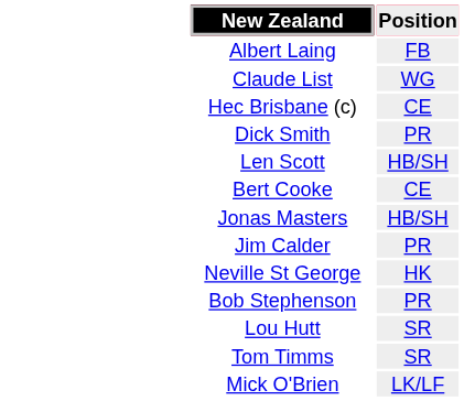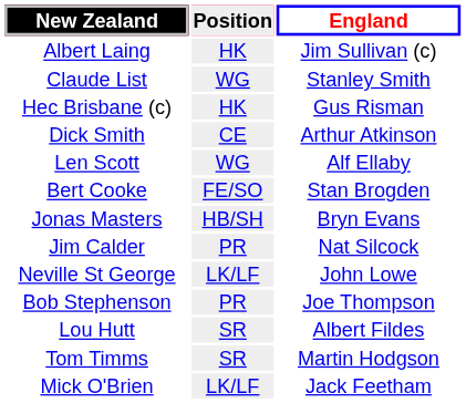 <table style="float:right; font-size:90%; margin-left:1em;  text-align:center">
 <tr style="background:#f03;">
 <th align="centre"  style="width:126px; border:2px solid silver; background:black; color:white;">New Zealand</th>
 <th style="text-align:center; background:#eee; color:black;">Position</th>
+<th align="centre"  style="width:126px; border:2px solid blue; background:white; color:red;">England</th>
 </tr>
 <tr>
 <td><a href='#'>Albert Laing</a></td>
-<td style="background:#eee;"><a href='#'>FB</a></td>
+<td style="background:#eee;"><a href='#'>HK</a></td>
+<td><a href='#'>Jim Sullivan</a> (c)</td>
 </tr>
 <tr>
 <td><a href='#'>Claude List</a></td>
 <td style="background:#eee;"><a href='#'>WG</a></td>
+<td><a href='#'>Stanley Smith</a></td>
 </tr>
 <tr>
 <td><a href='#'>Hec Brisbane</a> (c)</td>
-<td style="background:#eee;"><a href='#'>CE</a></td>
+<td style="background:#eee;"><a href='#'>HK</a></td>
+<td><a href='#'>Gus Risman</a></td>
 </tr>
 <tr>
 <td><a href='#'>Dick Smith</a></td>
-<td style="background:#eee;"><a href='#'>PR</a></td>
+<td style="background:#eee;"><a href='#'>CE</a></td>
+<td><a href='#'>Arthur Atkinson</a></td>
 </tr>
 <tr>
 <td><a href='#'>Len Scott</a></td>
-<td style="background:#eee;"><a href='#'>HB/SH</a></td>
+<td style="background:#eee;"><a href='#'>WG</a></td>
+<td><a href='#'>Alf Ellaby</a></td>
 </tr>
 <tr>
 <td><a href='#'>Bert Cooke</a></td>
-<td style="background:#eee;"><a href='#'>CE</a></td>
+<td style="background:#eee;"><a href='#'>FE/SO</a></td>
+<td><a href='#'>Stan Brogden</a></td>
 </tr>
 <tr>
 <td><a href='#'>Jonas Masters</a></td>
 <td style="background:#eee;"><a href='#'>HB/SH</a></td>
+<td><a href='#'>Bryn Evans</a></td>
 </tr>
 <tr>
 <td><a href='#'>Jim Calder</a></td>
 <td style="background:#eee;"><a href='#'>PR</a></td>
+<td><a href='#'>Nat Silcock</a></td>
 </tr>
 <tr>
 <td><a href='#'>Neville St George</a></td>
-<td style="background:#eee;"><a href='#'>HK</a></td>
+<td style="background:#eee;"><a href='#'>LK/LF</a></td>
+<td><a href='#'>John Lowe</a></td>
 </tr>
 <tr>
 <td><a href='#'>Bob Stephenson</a></td>
 <td style="background:#eee;"><a href='#'>PR</a></td>
+<td><a href='#'>Joe Thompson</a></td>
 </tr>
 <tr>
 <td><a href='#'>Lou Hutt</a></td>
 <td style="background:#eee;"><a href='#'>SR</a></td>
+<td><a href='#'>Albert Fildes</a></td>
 </tr>
 <tr>
 <td><a href='#'>Tom Timms</a></td>
 <td style="background:#eee;"><a href='#'>SR</a></td>
+<td><a href='#'>Martin Hodgson</a></td>
 </tr>
 <tr>
 <td><a href='#'>Mick O'Brien</a></td>
 <td style="background:#eee;"><a href='#'>LK/LF</a></td>
+<td><a href='#'>Jack Feetham</a></td>
 </tr>
 </table>
